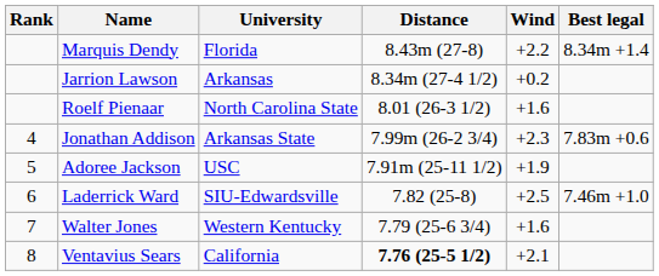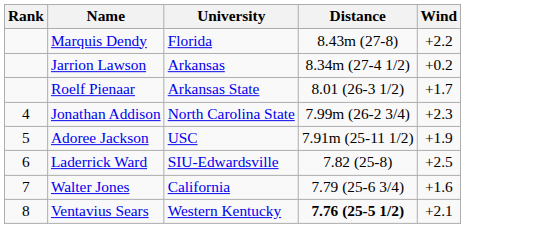 <table class="wikitable sortable" style="text-align:center">
 <tr>
 <th>Rank</th>
 <th>Name</th>
 <th>University</th>
 <th>Distance</th>
 <th>Wind</th>
-<th>Best legal</th>
 </tr>
 <tr>
 <td></td>
 <td align=left><a href='#'>Marquis Dendy</a></td>
 <td align=left><a href='#'>Florida</a></td>
 <td>8.43m (27-8)</td>
 <td>+2.2</td>
-<td>8.34m +1.4</td>
 </tr>
 <tr>
 <td></td>
 <td align=left><a href='#'>Jarrion Lawson</a></td>
 <td align=left><a href='#'>Arkansas</a></td>
 <td>8.34m (27-4 1/2)</td>
 <td>+0.2</td>
-<td></td>
 </tr>
 <tr>
 <td></td>
 <td align=left><a href='#'>Roelf Pienaar</a></td>
-<td align="left"><a href='#'>North Carolina State</a></td>
+<td align="left"><a href='#'>Arkansas State</a></td>
 <td>8.01 (26-3 1/2)</td>
-<td>+1.6</td>
-<td></td>
+<td>+1.7</td>
 </tr>
 <tr>
 <td>4</td>
 <td align=left><a href='#'>Jonathan Addison</a></td>
-<td align="left"><a href='#'>Arkansas State</a></td>
+<td align="left"><a href='#'>North Carolina State</a></td>
 <td>7.99m (26-2 3/4)</td>
 <td>+2.3</td>
-<td>7.83m +0.6</td>
 </tr>
 <tr>
 <td>5</td>
 <td align=left><a href='#'>Adoree Jackson</a></td>
 <td align=left><a href='#'>USC</a></td>
 <td>7.91m (25-11 1/2)</td>
 <td>+1.9</td>
-<td></td>
 </tr>
 <tr>
 <td>6</td>
 <td align=left><a href='#'>Laderrick Ward</a></td>
 <td align="left"><a href='#'>SIU-Edwardsville</a></td>
 <td>7.82 (25-8)</td>
 <td>+2.5</td>
-<td>7.46m +1.0</td>
 </tr>
 <tr>
 <td>7</td>
 <td align=left><a href='#'>Walter Jones</a></td>
-<td align="left"><a href='#'>Western Kentucky</a></td>
+<td align="left"><a href='#'>California</a></td>
 <td>7.79 (25-6 3/4)</td>
 <td>+1.6</td>
-<td></td>
 </tr>
 <tr>
 <td>8</td>
 <td align=left><a href='#'>Ventavius Sears</a></td>
-<td align="left"><a href='#'>California</a></td>
+<td align="left"><a href='#'>Western Kentucky</a></td>
 <td><strong>7.76 (25-5 1/2)</strong></td>
 <td>+2.1</td>
-<td></td>
 </tr>
 </table>
